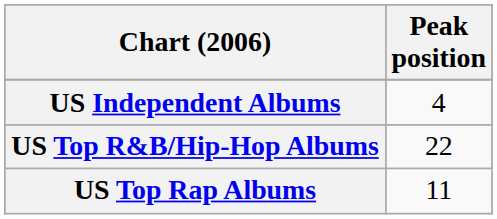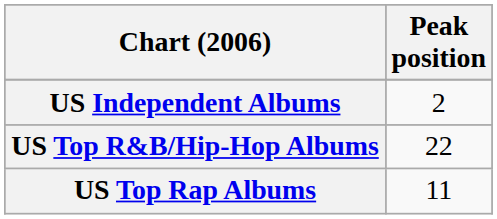 <table class="wikitable sortable plainrowheaders">
 <tr>
 <th>Chart (2006)</th>
 <th>Peak<br>position</th>
 </tr>
 <tr>
 </tr>
 <tr>
 <th scope="row">US <a href='#'>Independent Albums</a></th>
-<td align="center">4</td>
+<td align="center">2</td>
 </tr>
 <tr>
 <th scope="row">US <a href='#'>Top R&B/Hip-Hop Albums</a></th>
 <td align="center">22</td>
 </tr>
 <tr>
 <th scope="row">US <a href='#'>Top Rap Albums</a></th>
 <td align="center">11</td>
 </tr>
 </table>
